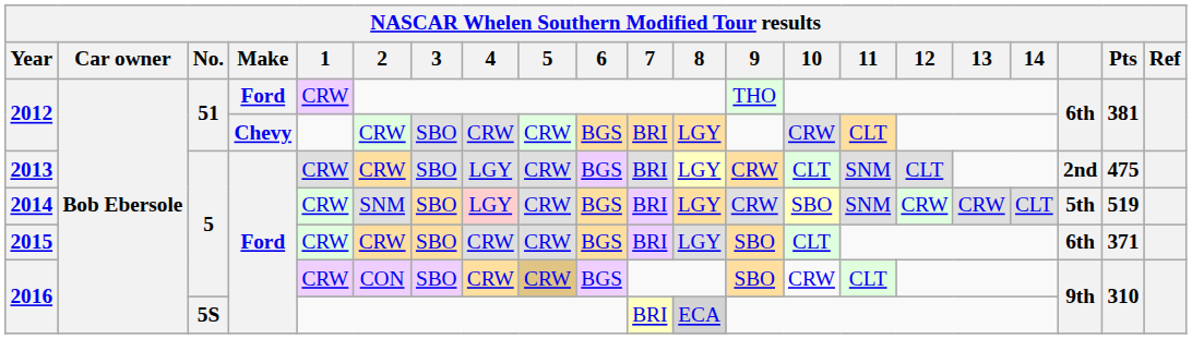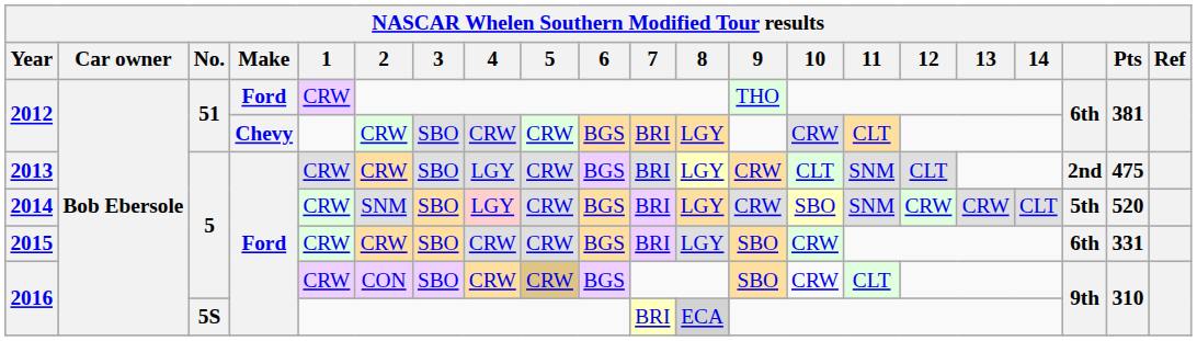 <table class="wikitable" style="text-align:center; font-size:75%">
 <tr>
 <th colspan=21><a href='#'>NASCAR Whelen Southern Modified Tour</a> results</th>
 </tr>
 <tr>
 <th>Year</th>
 <th>Car owner</th>
 <th>No.</th>
 <th>Make</th>
 <th>1</th>
 <th>2</th>
 <th>3</th>
 <th>4</th>
 <th>5</th>
 <th>6</th>
 <th>7</th>
 <th>8</th>
 <th>9</th>
 <th>10</th>
 <th>11</th>
 <th>12</th>
 <th>13</th>
 <th>14</th>
 <th></th>
 <th>Pts</th>
 <th>Ref</th>
 </tr>
 <tr>
 <th rowspan=2><a href='#'>2012</a></th>
 <th rowspan=7>Bob Ebersole</th>
 <th rowspan=2>51</th>
 <th><a href='#'>Ford</a></th>
 <td style="background:#EFCFFF;"><a href='#'>CRW</a><br></td>
 <td colspan=7></td>
 <td style="background:#DFFFDF;"><a href='#'>THO</a><br></td>
 <td colspan=5></td>
 <th rowspan=2>6th</th>
 <th rowspan=2>381</th>
 <th rowspan=2></th>
 </tr>
 <tr>
 <th><a href='#'>Chevy</a></th>
 <td></td>
 <td style="background:#DFFFDF;"><a href='#'>CRW</a><br></td>
 <td style="background:#DFDFDF;"><a href='#'>SBO</a><br></td>
 <td style="background:#DFDFDF;"><a href='#'>CRW</a><br></td>
 <td style="background:#DFFFDF;"><a href='#'>CRW</a><br></td>
 <td style="background:#FFDF9F;"><a href='#'>BGS</a><br></td>
 <td style="background:#FFDF9F;"><a href='#'>BRI</a><br></td>
 <td style="background:#FFDF9F;"><a href='#'>LGY</a><br></td>
 <td></td>
 <td style="background:#DFDFDF;"><a href='#'>CRW</a><br></td>
 <td style="background:#FFDF9F;"><a href='#'>CLT</a><br></td>
 <td colspan=3></td>
 </tr>
 <tr>
 <th><a href='#'>2013</a></th>
 <th rowspan=4>5</th>
 <th rowspan=5><a href='#'>Ford</a></th>
 <td style="background:#DFDFDF;"><a href='#'>CRW</a><br></td>
 <td style="background:#FFDF9F;"><a href='#'>CRW</a><br></td>
 <td style="background:#DFDFDF;"><a href='#'>SBO</a><br></td>
 <td style="background:#DFDFDF;"><a href='#'>LGY</a><br></td>
 <td style="background:#DFDFDF;"><a href='#'>CRW</a><br></td>
 <td style="background:#EFCFFF;"><a href='#'>BGS</a><br></td>
 <td style="background:#DFDFDF;"><a href='#'>BRI</a><br></td>
 <td style="background:#FFFFBF;"><a href='#'>LGY</a><br></td>
 <td style="background:#FFDF9F;"><a href='#'>CRW</a><br></td>
 <td style="background:#DFFFDF;"><a href='#'>CLT</a><br></td>
 <td style="background:#DFDFDF;"><a href='#'>SNM</a><br></td>
 <td style="background:#DFDFDF;"><a href='#'>CLT</a><br></td>
 <td colspan=2></td>
 <th>2nd</th>
 <th>475</th>
 <th></th>
 </tr>
 <tr>
 <th><a href='#'>2014</a></th>
 <td style="background:#DFFFDF;"><a href='#'>CRW</a><br></td>
 <td style="background:#DFDFDF;"><a href='#'>SNM</a><br></td>
 <td style="background:#FFDF9F;"><a href='#'>SBO</a><br></td>
 <td style="background:#FFCFCF;"><a href='#'>LGY</a><br></td>
 <td style="background:#DFDFDF;"><a href='#'>CRW</a><br></td>
 <td style="background:#FFDF9F;"><a href='#'>BGS</a><br></td>
 <td style="background:#EFCFFF;"><a href='#'>BRI</a><br></td>
 <td style="background:#FFDF9F;"><a href='#'>LGY</a><br></td>
 <td style="background:#DFDFDF;"><a href='#'>CRW</a><br></td>
 <td style="background:#FFFFBF;"><a href='#'>SBO</a><br></td>
 <td style="background:#DFDFDF;"><a href='#'>SNM</a><br></td>
 <td style="background:#DFFFDF;"><a href='#'>CRW</a><br></td>
 <td style="background:#DFDFDF;"><a href='#'>CRW</a><br></td>
 <td style="background:#DFDFDF;"><a href='#'>CLT</a><br></td>
 <th>5th</th>
-<th>519</th>
+<th>520</th>
 <th></th>
 </tr>
 <tr>
 <th><a href='#'>2015</a></th>
 <td style="background:#DFFFDF;"><a href='#'>CRW</a><br></td>
 <td style="background:#FFDF9F;"><a href='#'>CRW</a><br></td>
 <td style="background:#FFDF9F;"><a href='#'>SBO</a><br></td>
 <td style="background:#DFDFDF;"><a href='#'>CRW</a><br></td>
 <td style="background:#DFDFDF;"><a href='#'>CRW</a><br></td>
 <td style="background:#FFDF9F;"><a href='#'>BGS</a><br></td>
 <td style="background:#EFCFFF;"><a href='#'>BRI</a><br></td>
 <td style="background:#DFDFDF;"><a href='#'>LGY</a><br></td>
 <td style="background:#FFDF9F;"><a href='#'>SBO</a><br></td>
-<td style="background:#DFFFDF;"><a href='#'>CLT</a><br></td>
+<td style="background:#DFFFDF;"><a href='#'>CRW</a><br></td>
 <td colspan=4></td>
 <th>6th</th>
-<th>371</th>
+<th>331</th>
 <th></th>
 </tr>
 <tr>
 <th rowspan=2><a href='#'>2016</a></th>
 <td style="background:#EFCFFF;"><a href='#'>CRW</a><br></td>
 <td style="background:#EFCFFF;"><a href='#'>CON</a><br></td>
 <td style="background:#EFCFFF;"><a href='#'>SBO</a><br></td>
 <td style="background:#FFDF9F;"><a href='#'>CRW</a><br></td>
 <td style="background:#DFC484;"><a href='#'>CRW</a><br></td>
 <td style="background:#EFCFFF;"><a href='#'>BGS</a><br></td>
 <td colspan=2></td>
 <td style="background:#FFDF9F;"><a href='#'>SBO</a><br></td>
 <td><a href='#'>CRW</a></td>
 <td style="background:#DFFFDF;"><a href='#'>CLT</a><br></td>
 <td colspan=3></td>
 <th rowspan=2>9th</th>
 <th rowspan=2>310</th>
 <th rowspan=2></th>
 </tr>
 <tr>
 <th>5S</th>
 <td colspan=6></td>
 <td style="background:#FFFFBF;"><a href='#'>BRI</a><br></td>
 <td style="background: lightgrey;"><a href='#'>ECA</a></td>
 <td colspan=6></td>
 </tr>
 </table>
